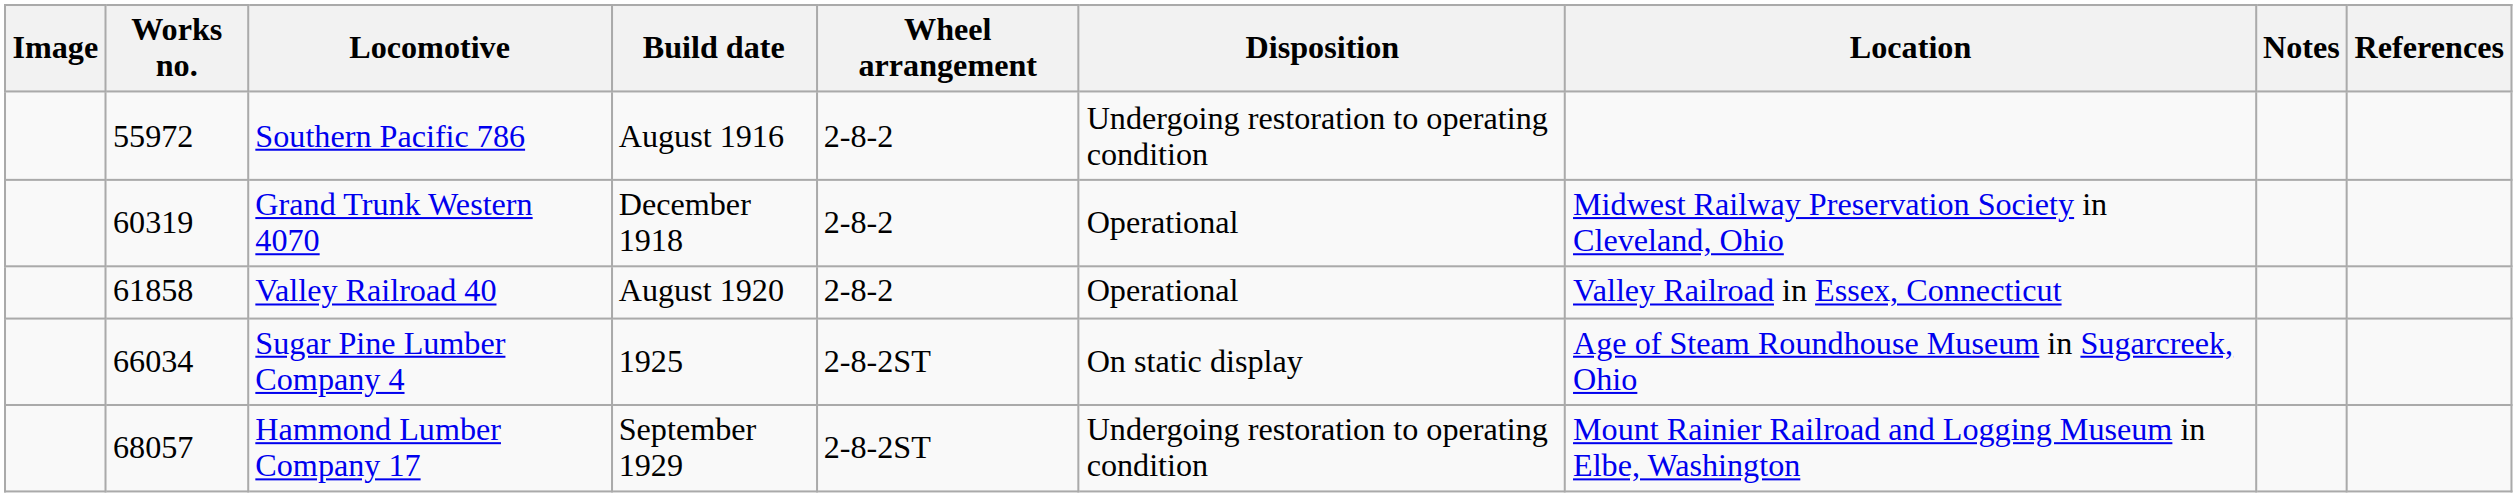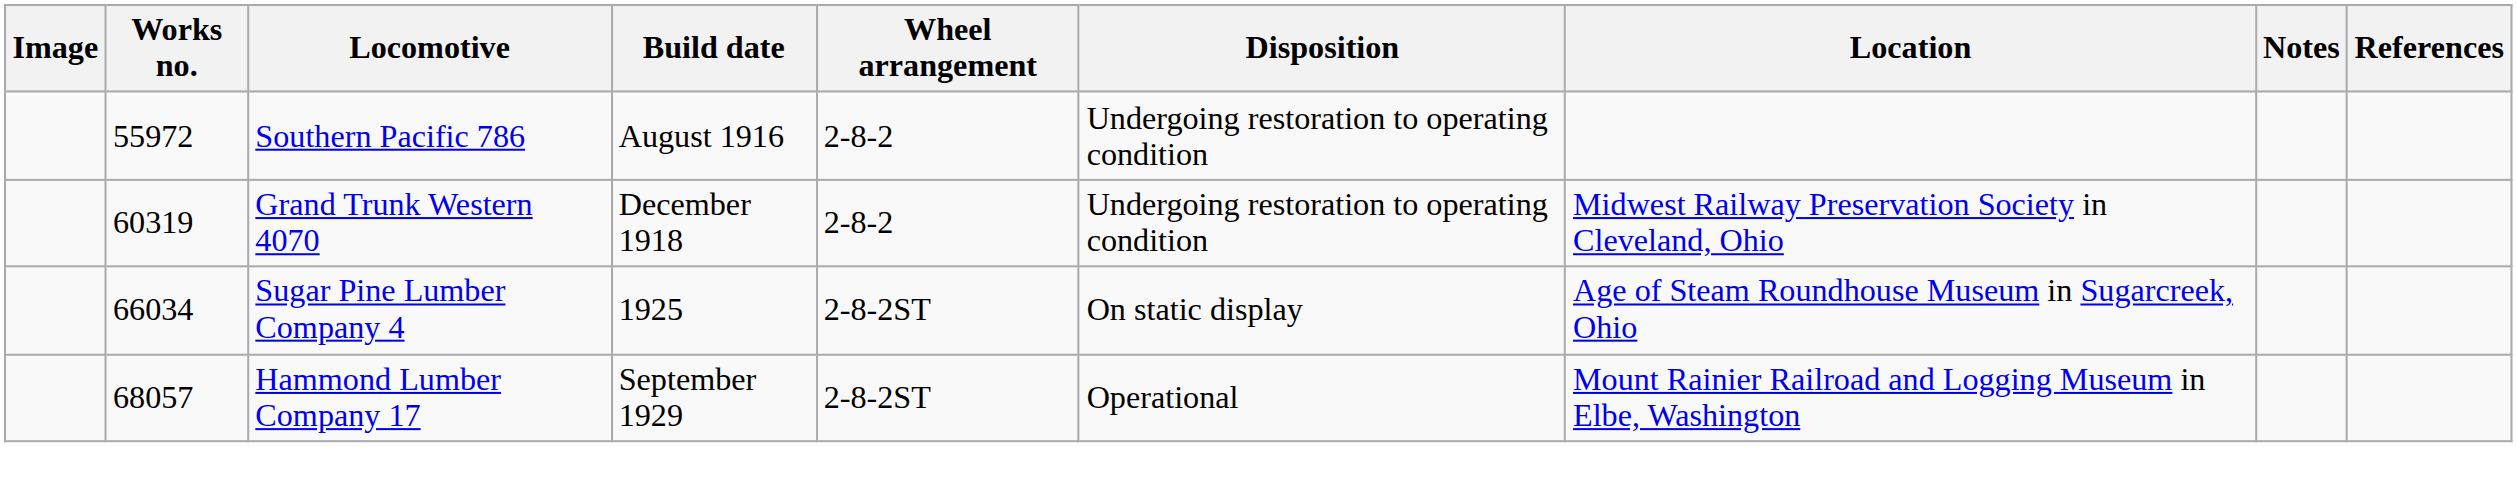 <table class="wikitable">
 <tr>
 <th>Image</th>
 <th>Works no.</th>
 <th>Locomotive</th>
 <th>Build date</th>
 <th>Wheel arrangement</th>
 <th>Disposition</th>
 <th>Location</th>
 <th>Notes</th>
 <th>References</th>
 </tr>
 <tr>
 <td></td>
 <td>55972</td>
 <td><a href='#'>Southern Pacific 786</a></td>
 <td>August 1916</td>
 <td>2-8-2</td>
 <td>Undergoing restoration to operating condition</td>
 <td></td>
 <td></td>
 <td></td>
 </tr>
 <tr>
 <td></td>
 <td>60319</td>
 <td><a href='#'>Grand Trunk Western 4070</a></td>
 <td>December 1918</td>
 <td>2-8-2</td>
-<td>Operational</td>
+<td>Undergoing restoration to operating condition</td>
 <td><a href='#'>Midwest Railway Preservation Society</a> in <a href='#'>Cleveland, Ohio</a></td>
-<td></td>
-<td></td>
-</tr>
-<tr>
-<td></td>
-<td>61858</td>
-<td><a href='#'>Valley Railroad 40</a></td>
-<td>August 1920</td>
-<td>2-8-2</td>
-<td>Operational</td>
-<td><a href='#'>Valley Railroad</a> in <a href='#'>Essex, Connecticut</a></td>
 <td></td>
 <td></td>
 </tr>
 <tr>
 <td></td>
 <td>66034</td>
 <td><a href='#'>Sugar Pine Lumber Company 4</a></td>
 <td>1925</td>
 <td>2-8-2ST</td>
 <td>On static display</td>
 <td><a href='#'>Age of Steam Roundhouse Museum</a> in <a href='#'>Sugarcreek, Ohio</a></td>
 <td></td>
 <td></td>
 </tr>
 <tr>
 <td></td>
 <td>68057</td>
 <td><a href='#'>Hammond Lumber Company 17</a></td>
 <td>September 1929</td>
 <td>2-8-2ST</td>
-<td>Undergoing restoration to operating condition</td>
+<td>Operational</td>
 <td><a href='#'>Mount Rainier Railroad and Logging Museum</a> in <a href='#'>Elbe, Washington</a></td>
 <td></td>
 <td></td>
 </tr>
 </table>
